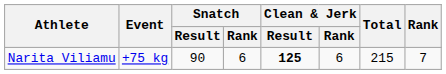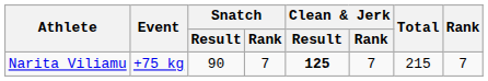 <table class="wikitable" style="font-size:90%">
 <tr>
 <th rowspan="2">Athlete</th>
 <th rowspan="2">Event</th>
 <th colspan="2">Snatch</th>
 <th colspan="2">Clean & Jerk</th>
 <th rowspan="2">Total</th>
 <th rowspan="2">Rank</th>
 </tr>
 <tr>
 <th>Result</th>
 <th>Rank</th>
 <th>Result</th>
 <th>Rank</th>
 </tr>
 <tr>
 <td><a href='#'>Narita Viliamu</a></td>
 <td><a href='#'>+75 kg</a></td>
 <td align=center>90</td>
-<td align=center>6</td>
+<td align=center>7</td>
 <td align=center><strong>125</strong></td>
-<td align=center>6</td>
+<td align=center>7</td>
 <td align=center>215</td>
 <td align=center>7</td>
 </tr>
 </table>
